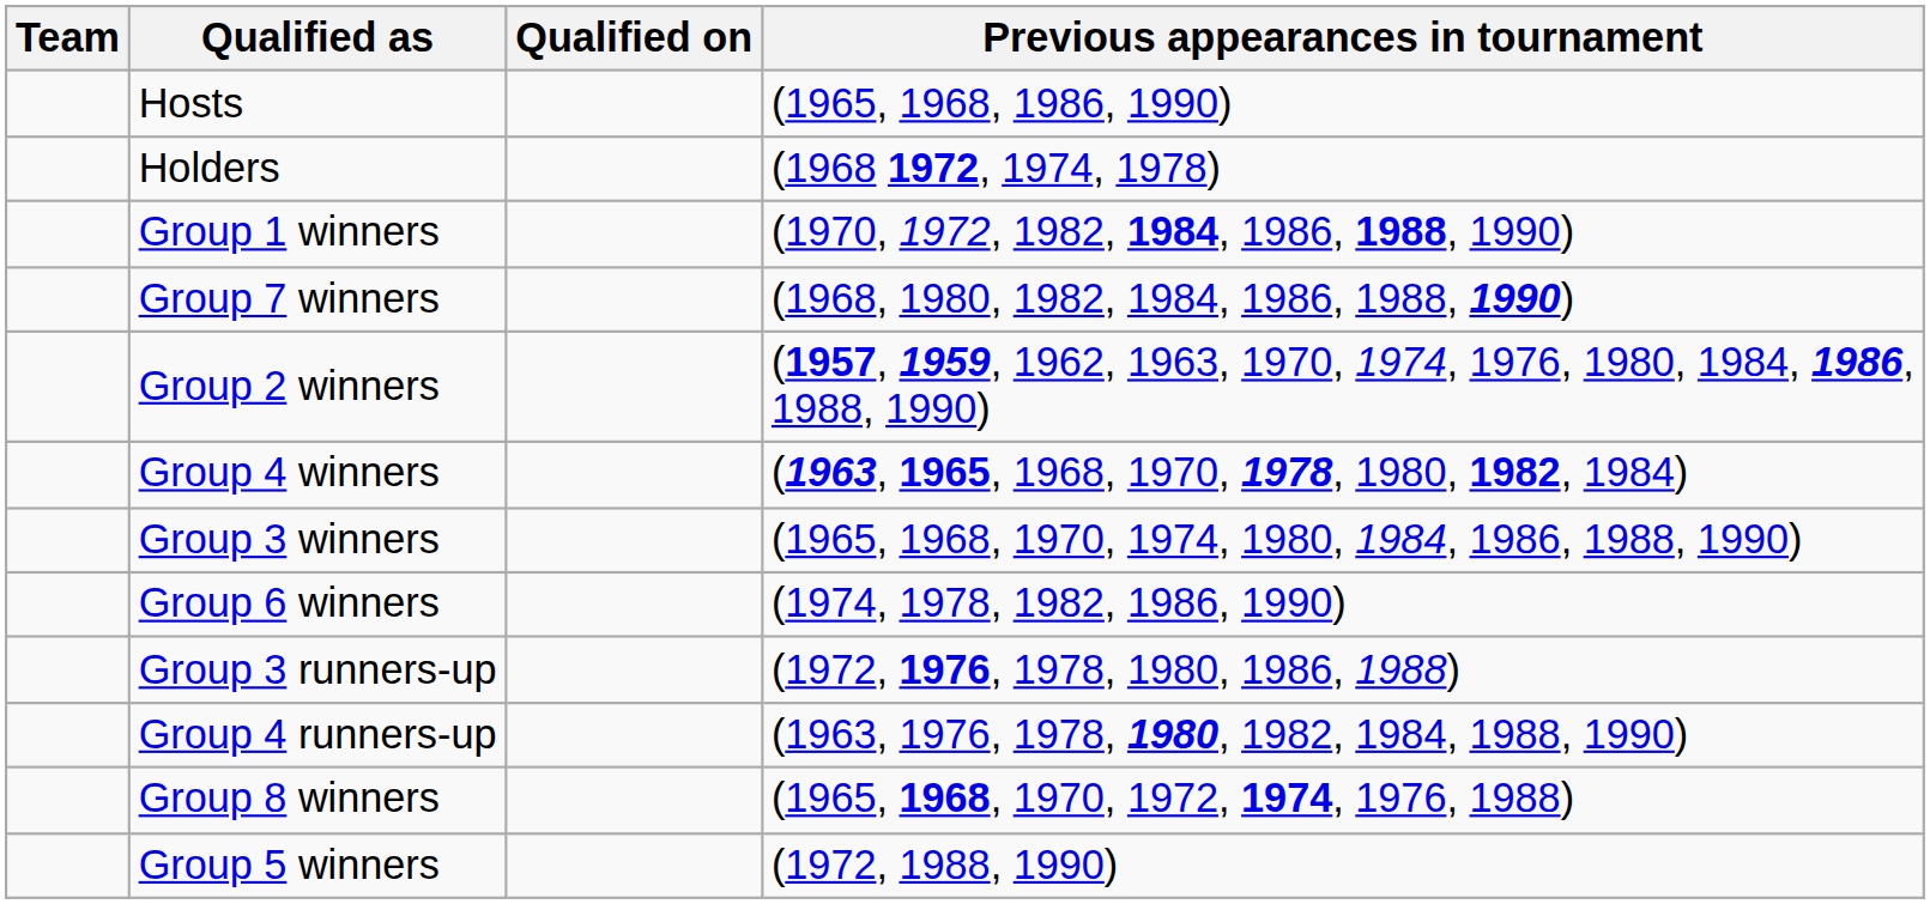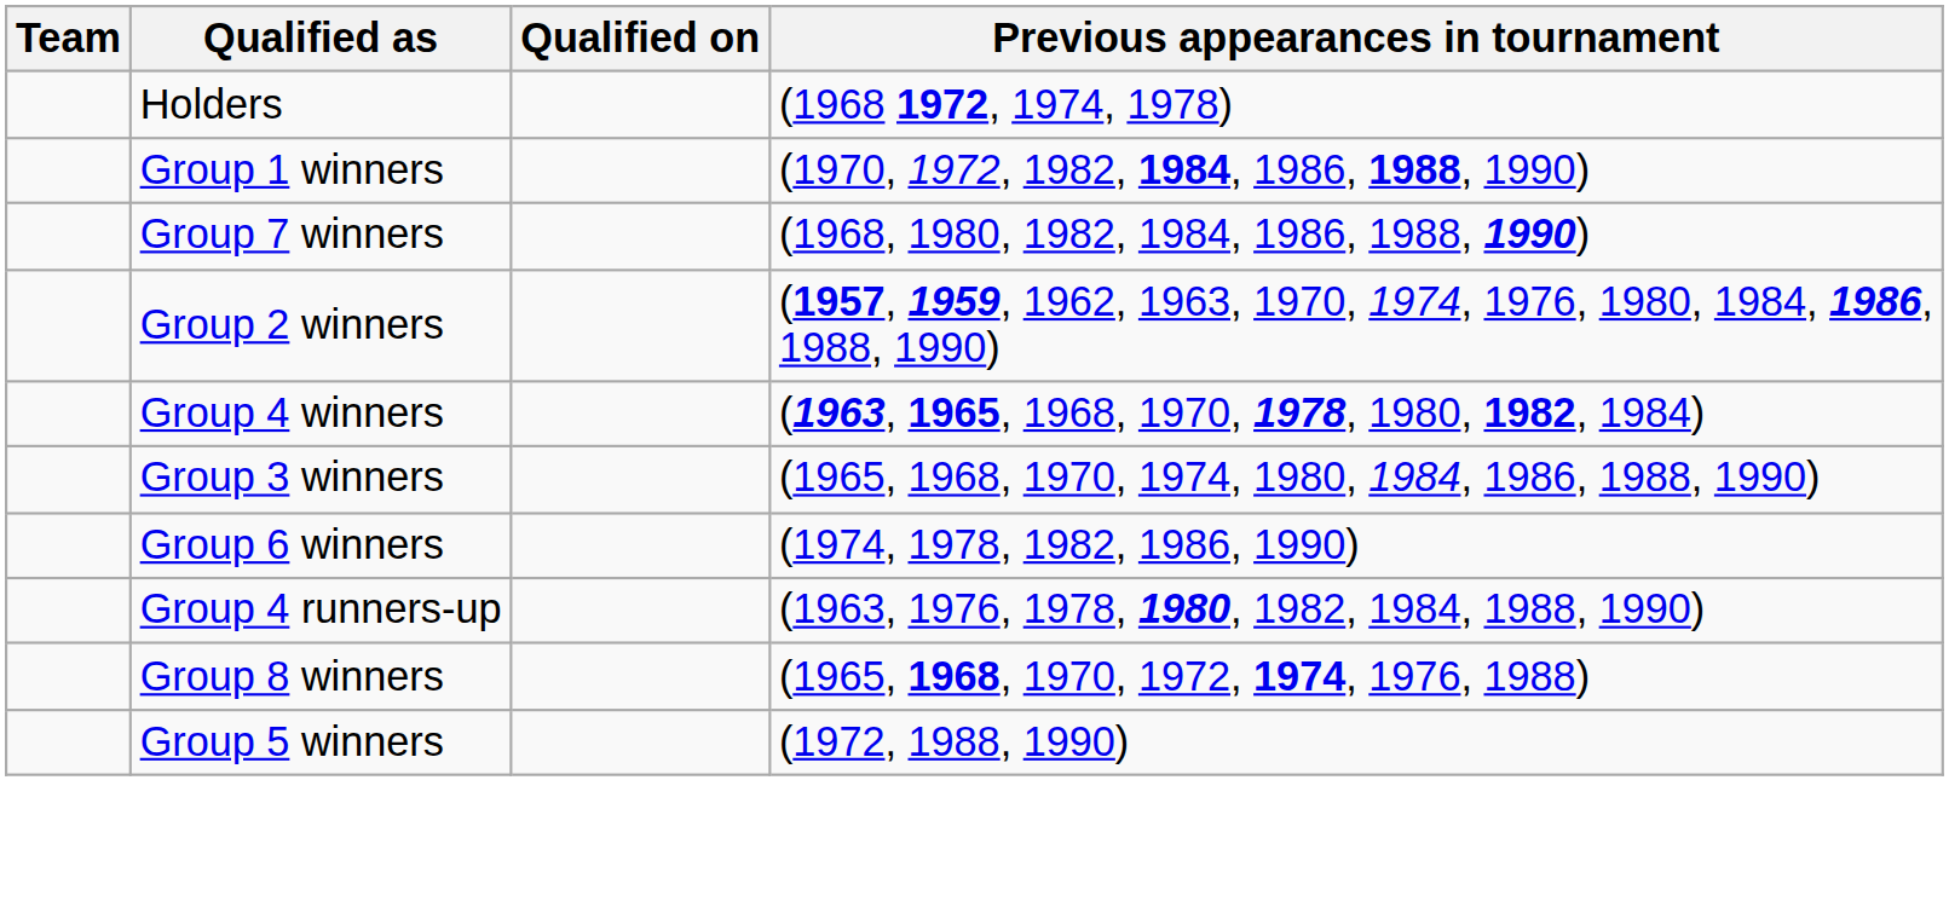 <table class="wikitable sortable" style="text-align:left;">
 <tr>
 <th>Team</th>
 <th>Qualified as</th>
 <th>Qualified on</th>
 <th>Previous appearances in tournament</th>
-</tr>
-<tr>
-<td></td>
-<td>Hosts</td>
-<td></td>
-<td> (<a href='#'>1965</a>, <a href='#'>1968</a>, <a href='#'>1986</a>, <a href='#'>1990</a>)</td>
 </tr>
 <tr>
 <td></td>
 <td>Holders</td>
 <td></td>
 <td> (<a href='#'>1968</a> <strong><a href='#'>1972</a></strong>, <a href='#'>1974</a>, <a href='#'>1978</a>)</td>
 </tr>
 <tr>
 <td></td>
 <td><a href='#'>Group 1</a> winners</td>
 <td></td>
 <td> (<a href='#'>1970</a>, <em><a href='#'>1972</a></em>, <a href='#'>1982</a>, <strong><a href='#'>1984</a></strong>, <a href='#'>1986</a>, <strong><a href='#'>1988</a></strong>, <a href='#'>1990</a>)</td>
 </tr>
 <tr>
 <td></td>
 <td><a href='#'>Group 7</a> winners</td>
 <td></td>
 <td> (<a href='#'>1968</a>, <a href='#'>1980</a>, <a href='#'>1982</a>, <a href='#'>1984</a>, <a href='#'>1986</a>, <a href='#'>1988</a>, <strong><em><a href='#'>1990</a></em></strong>)</td>
 </tr>
 <tr>
 <td></td>
 <td><a href='#'>Group 2</a> winners</td>
 <td></td>
 <td> (<strong><a href='#'>1957</a></strong>, <strong><em><a href='#'>1959</a></em></strong>, <a href='#'>1962</a>, <a href='#'>1963</a>, <a href='#'>1970</a>, <em><a href='#'>1974</a></em>, <a href='#'>1976</a>, <a href='#'>1980</a>, <a href='#'>1984</a>, <strong><em><a href='#'>1986</a></em></strong>,<br><a href='#'>1988</a>, <a href='#'>1990</a>)</td>
 </tr>
 <tr>
 <td></td>
 <td><a href='#'>Group 4</a> winners</td>
 <td></td>
 <td> (<strong><em><a href='#'>1963</a></em></strong>, <strong><a href='#'>1965</a></strong>, <a href='#'>1968</a>, <a href='#'>1970</a>, <strong><em><a href='#'>1978</a></em></strong>, <a href='#'>1980</a>, <strong><a href='#'>1982</a></strong>, <a href='#'>1984</a>)</td>
 </tr>
 <tr>
 <td></td>
 <td><a href='#'>Group 3</a> winners</td>
 <td></td>
 <td> (<a href='#'>1965</a>, <a href='#'>1968</a>, <a href='#'>1970</a>, <a href='#'>1974</a>, <a href='#'>1980</a>, <em><a href='#'>1984</a></em>, <a href='#'>1986</a>, <a href='#'>1988</a>, <a href='#'>1990</a>)</td>
 </tr>
 <tr>
 <td></td>
 <td><a href='#'>Group 6</a> winners</td>
 <td></td>
 <td> (<a href='#'>1974</a>, <a href='#'>1978</a>, <a href='#'>1982</a>, <a href='#'>1986</a>, <a href='#'>1990</a>)</td>
 </tr>
 <tr>
 <td></td>
-<td><a href='#'>Group 3</a> runners-up</td>
-<td></td>
-<td> (<a href='#'>1972</a>, <strong><a href='#'>1976</a></strong>, <a href='#'>1978</a>, <a href='#'>1980</a>, <a href='#'>1986</a>, <em><a href='#'>1988</a></em>)</td>
-</tr>
-<tr>
-<td></td>
 <td><a href='#'>Group 4</a> runners-up</td>
 <td></td>
 <td> (<a href='#'>1963</a>, <a href='#'>1976</a>, <a href='#'>1978</a>, <strong><em><a href='#'>1980</a></em></strong>, <a href='#'>1982</a>, <a href='#'>1984</a>, <a href='#'>1988</a>, <a href='#'>1990</a>)</td>
 </tr>
 <tr>
 <td></td>
 <td><a href='#'>Group 8</a> winners</td>
 <td></td>
 <td> (<a href='#'>1965</a>, <strong><a href='#'>1968</a></strong>, <a href='#'>1970</a>, <a href='#'>1972</a>, <strong><a href='#'>1974</a></strong>, <a href='#'>1976</a>, <a href='#'>1988</a>)</td>
 </tr>
 <tr>
 <td></td>
 <td><a href='#'>Group 5</a> winners</td>
 <td></td>
 <td> (<a href='#'>1972</a>, <a href='#'>1988</a>, <a href='#'>1990</a>)</td>
 </tr>
 </table>
